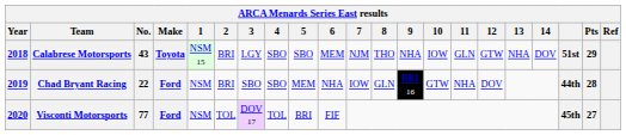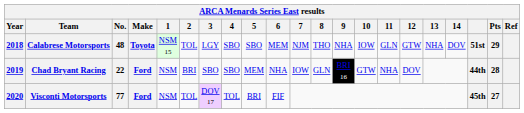 <table class="wikitable" style="text-align:center; font-size:75%">
 <tr>
 <th colspan=21><a href='#'>ARCA Menards Series East</a> results</th>
 </tr>
 <tr>
 <th>Year</th>
 <th>Team</th>
 <th>No.</th>
 <th>Make</th>
 <th>1</th>
 <th>2</th>
 <th>3</th>
 <th>4</th>
 <th>5</th>
 <th>6</th>
 <th>7</th>
 <th>8</th>
 <th>9</th>
 <th>10</th>
 <th>11</th>
 <th>12</th>
 <th>13</th>
 <th>14</th>
 <th></th>
 <th>Pts</th>
 <th>Ref</th>
 </tr>
 <tr>
 <th><a href='#'>2018</a></th>
 <th nowrap><a href='#'>Calabrese Motorsports</a></th>
-<th>43</th>
+<th>48</th>
 <th><a href='#'>Toyota</a></th>
 <td style="background:#DFFFDF;"><a href='#'>NSM</a><br><small>15</small></td>
-<td><a href='#'>BRI</a></td>
+<td><a href='#'>TOL</a></td>
 <td><a href='#'>LGY</a></td>
 <td><a href='#'>SBO</a></td>
 <td><a href='#'>SBO</a></td>
 <td><a href='#'>MEM</a></td>
 <td><a href='#'>NJM</a></td>
 <td><a href='#'>THO</a></td>
 <td><a href='#'>NHA</a></td>
 <td><a href='#'>IOW</a></td>
 <td><a href='#'>GLN</a></td>
 <td><a href='#'>GTW</a></td>
 <td><a href='#'>NHA</a></td>
 <td><a href='#'>DOV</a></td>
 <th>51st</th>
 <th>29</th>
 <th></th>
 </tr>
 <tr>
 <th><a href='#'>2019</a></th>
 <th><a href='#'>Chad Bryant Racing</a></th>
 <th>22</th>
 <th><a href='#'>Ford</a></th>
 <td><a href='#'>NSM</a></td>
 <td><a href='#'>BRI</a></td>
 <td><a href='#'>SBO</a></td>
 <td><a href='#'>SBO</a></td>
 <td><a href='#'>MEM</a></td>
 <td><a href='#'>NHA</a></td>
 <td><a href='#'>IOW</a></td>
 <td><a href='#'>GLN</a></td>
 <td style="background-color:#000000;color:white;"><a href='#'><span>BRI</span></a><br><small>16</small></td>
 <td><a href='#'>GTW</a></td>
 <td><a href='#'>NHA</a></td>
 <td><a href='#'>DOV</a></td>
 <td colspan=2></td>
 <th>44th</th>
 <th>28</th>
 <th></th>
 </tr>
 <tr>
 <th><a href='#'>2020</a></th>
 <th><a href='#'>Visconti Motorsports</a></th>
 <th>77</th>
 <th><a href='#'>Ford</a></th>
 <td><a href='#'>NSM</a></td>
 <td><a href='#'>TOL</a></td>
 <td style="background:#EFCFFF;"><a href='#'>DOV</a><br><small>17</small></td>
 <td><a href='#'>TOL</a></td>
 <td><a href='#'>BRI</a></td>
 <td><a href='#'>FIF</a></td>
 <td colspan=8></td>
 <th>45th</th>
 <th>27</th>
 <th></th>
 </tr>
 </table>
